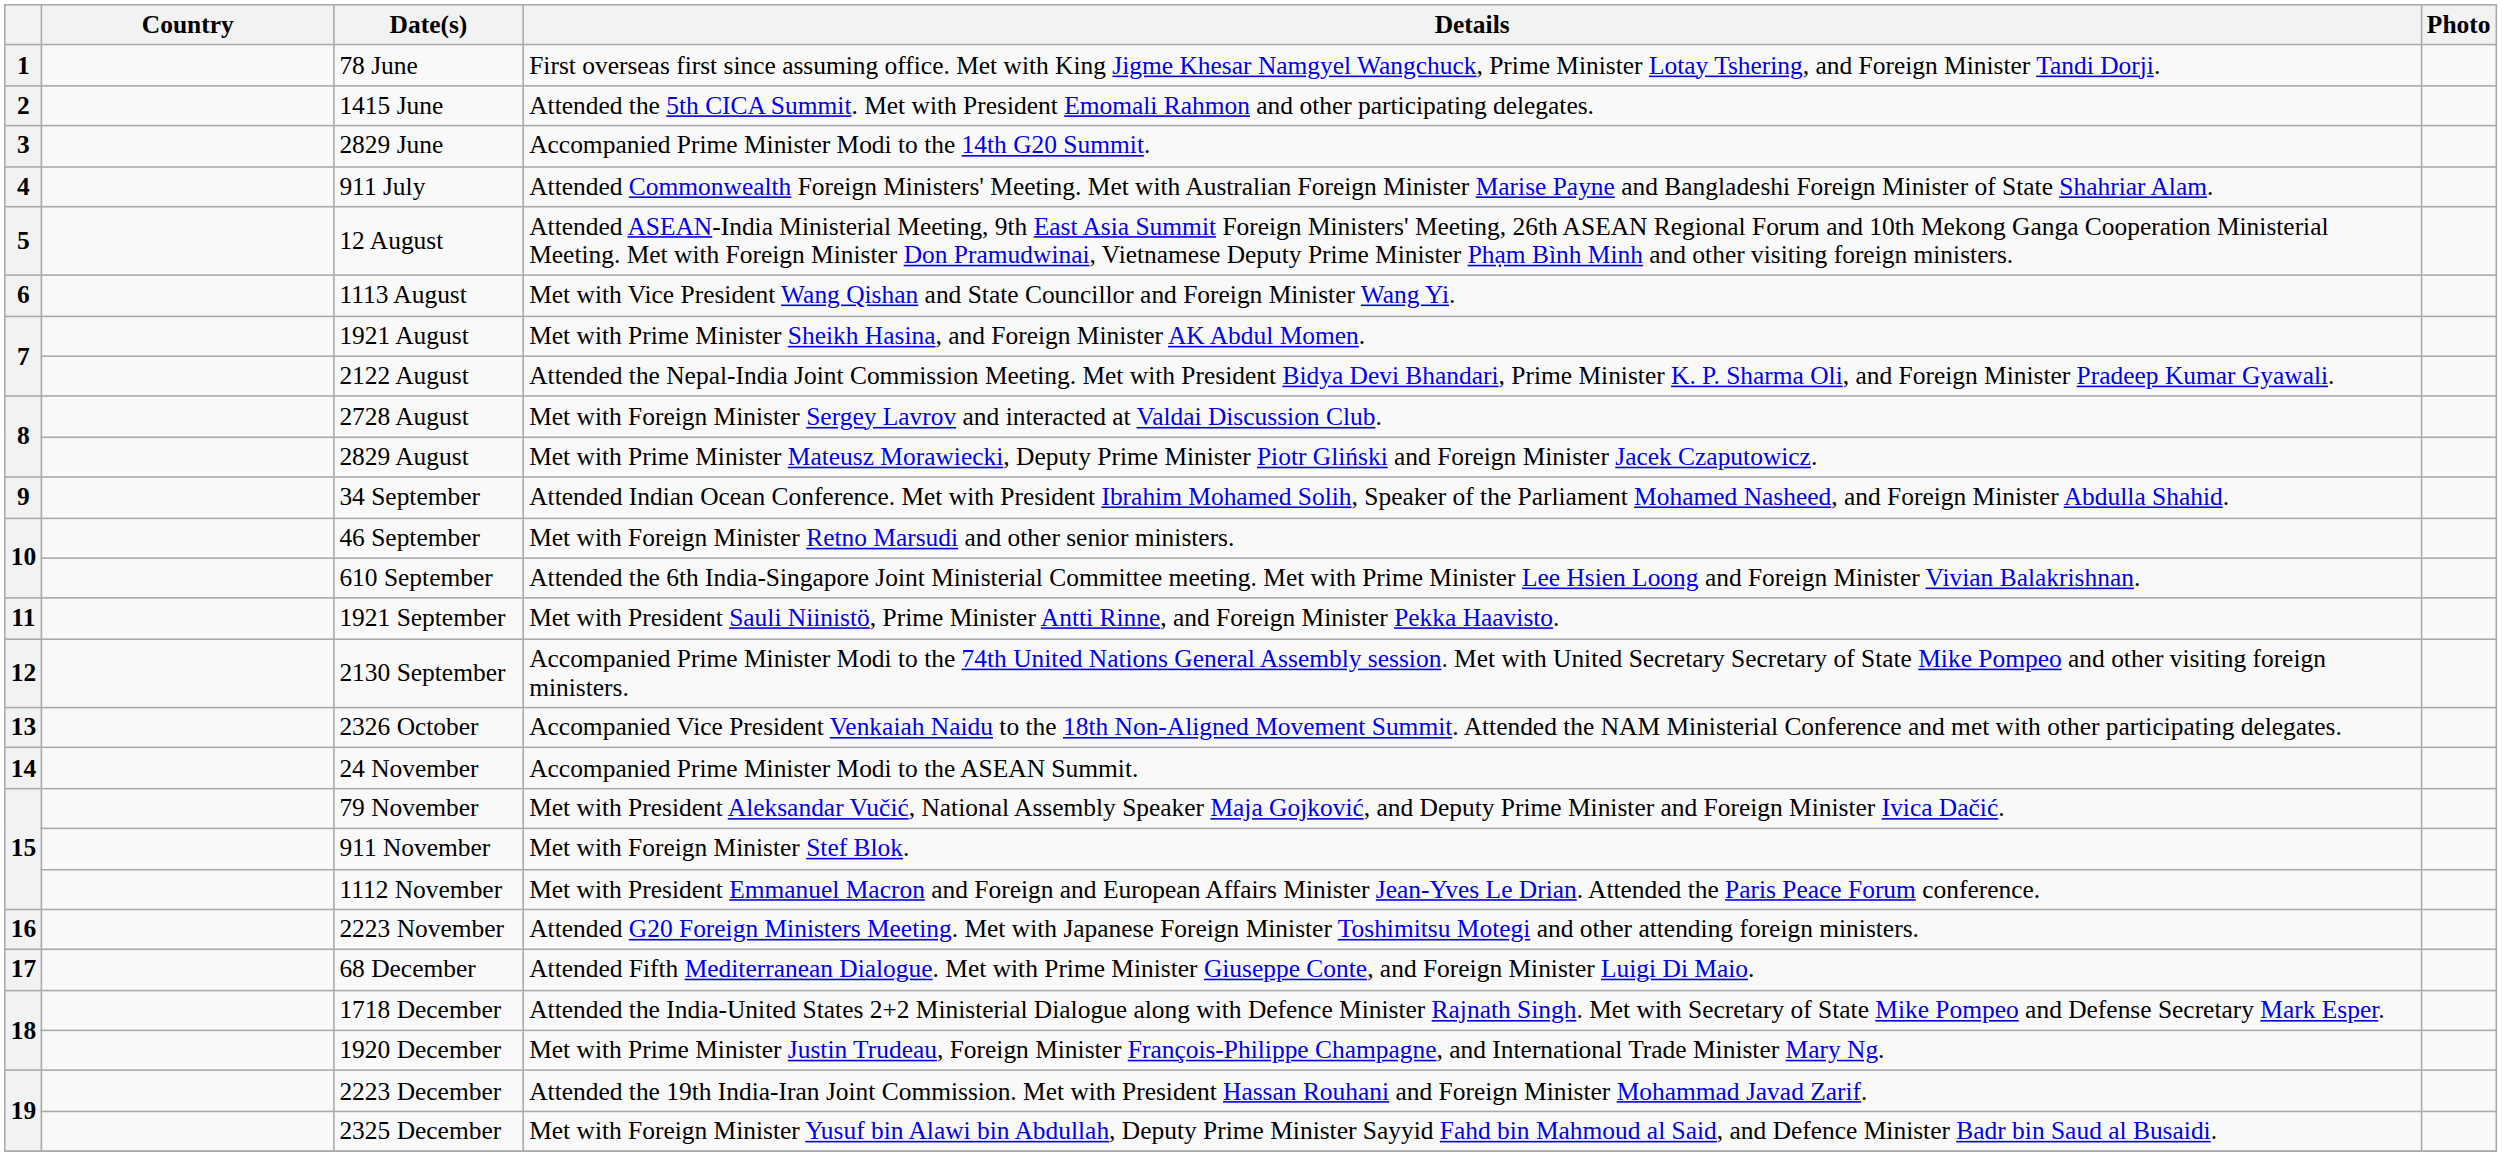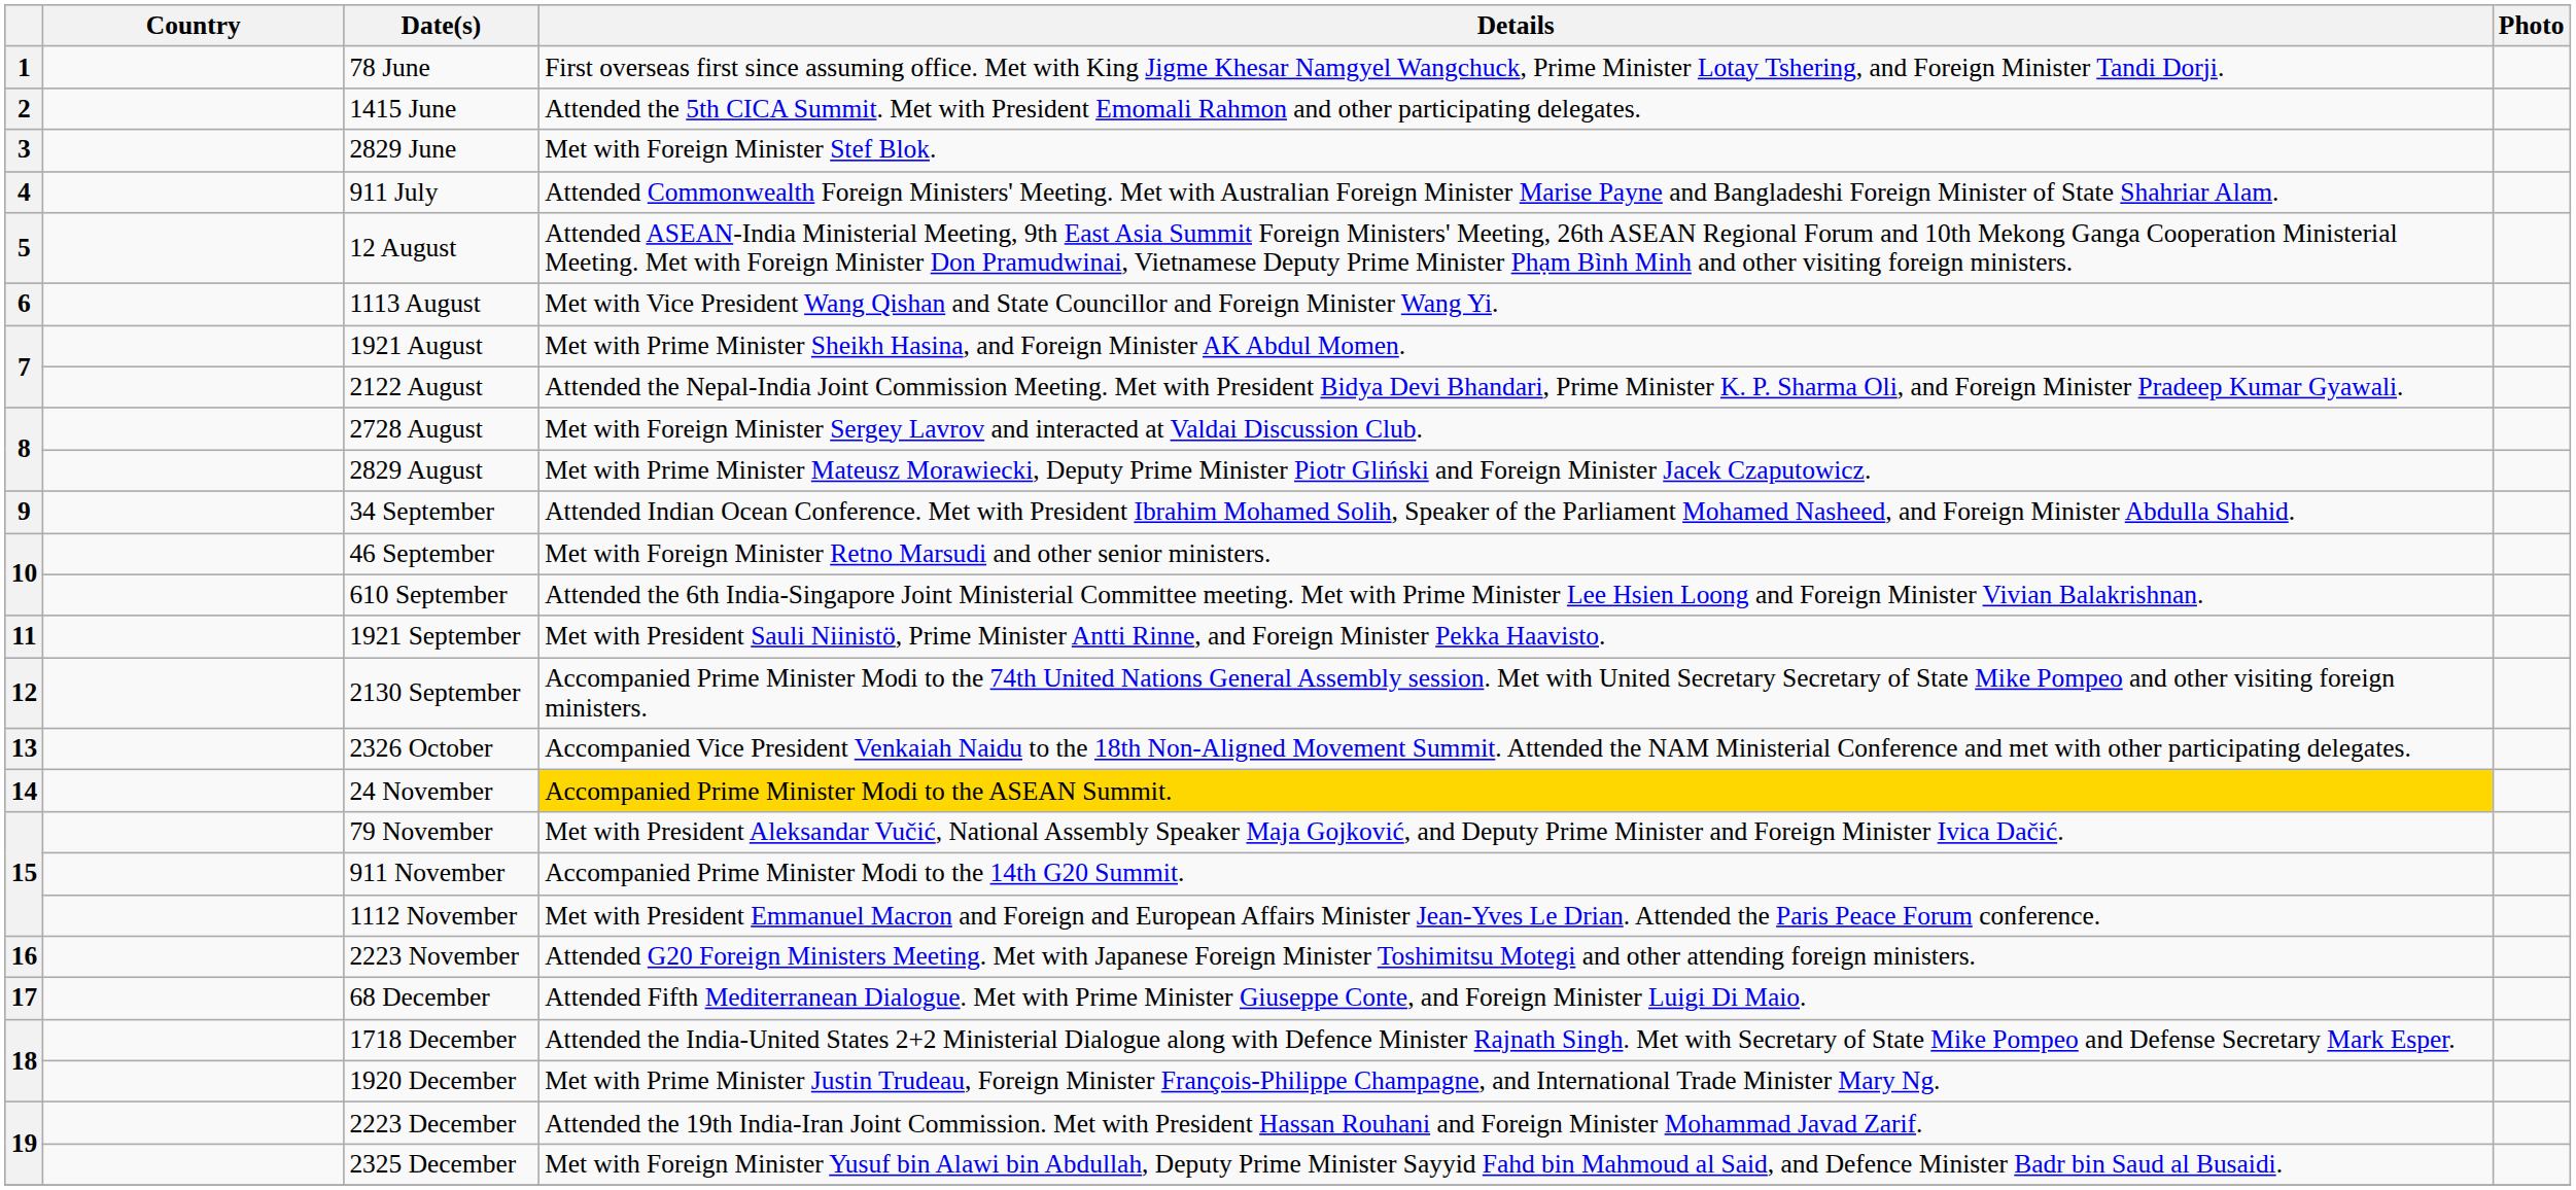 <table class="wikitable outercollapse sortable">
 <tr>
 <th></th>
 <th style="width:11em">Country</th>
 <th style="width:7em">Date(s)</th>
 <th class="unsortable">Details</th>
 <th>Photo</th>
 </tr>
 <tr>
 <th>1</th>
 <td></td>
 <td>78 June</td>
 <td>First overseas first since assuming office. Met with King <a href='#'>Jigme Khesar Namgyel Wangchuck</a>, Prime Minister <a href='#'>Lotay Tshering</a>, and Foreign Minister <a href='#'>Tandi Dorji</a>.</td>
 <td></td>
 </tr>
 <tr>
 <th>2</th>
 <td></td>
 <td>1415 June</td>
 <td>Attended the <a href='#'>5th CICA Summit</a>. Met with President <a href='#'>Emomali Rahmon</a> and other participating delegates.</td>
 <td></td>
 </tr>
 <tr>
 <th>3</th>
 <td></td>
 <td>2829 June</td>
-<td>Accompanied Prime Minister Modi to the <a href='#'>14th G20 Summit</a>.</td>
+<td>Met with Foreign Minister <a href='#'>Stef Blok</a>.</td>
 <td></td>
 </tr>
 <tr>
 <th>4</th>
 <td></td>
 <td>911 July</td>
 <td>Attended <a href='#'>Commonwealth</a> Foreign Ministers' Meeting. Met with Australian Foreign Minister <a href='#'>Marise Payne</a> and Bangladeshi Foreign Minister of State <a href='#'>Shahriar Alam</a>.</td>
 <td></td>
 </tr>
 <tr>
 <th>5</th>
 <td></td>
 <td>12 August</td>
 <td>Attended <a href='#'>ASEAN</a>-India Ministerial Meeting, 9th <a href='#'>East Asia Summit</a> Foreign Ministers' Meeting, 26th ASEAN Regional Forum and 10th Mekong Ganga Cooperation Ministerial Meeting. Met with Foreign Minister <a href='#'>Don Pramudwinai</a>, Vietnamese Deputy Prime Minister <a href='#'>Phạm Bình Minh</a> and other visiting foreign ministers.</td>
 <td></td>
 </tr>
 <tr>
 <th>6</th>
 <td></td>
 <td>1113 August</td>
 <td>Met with Vice President <a href='#'>Wang Qishan</a> and State Councillor and Foreign Minister <a href='#'>Wang Yi</a>.</td>
 <td></td>
 </tr>
 <tr>
 <th rowspan="2">7</th>
 <td></td>
 <td>1921 August</td>
 <td>Met with Prime Minister <a href='#'>Sheikh Hasina</a>, and Foreign Minister <a href='#'>AK Abdul Momen</a>.</td>
 <td></td>
 </tr>
 <tr>
 <td></td>
 <td>2122 August</td>
 <td>Attended the Nepal-India Joint Commission Meeting. Met with President <a href='#'>Bidya Devi Bhandari</a>, Prime Minister <a href='#'>K. P. Sharma Oli</a>, and Foreign Minister <a href='#'>Pradeep Kumar Gyawali</a>.</td>
 <td></td>
 </tr>
 <tr>
 <th rowspan="2">8</th>
 <td></td>
 <td>2728 August</td>
 <td>Met with Foreign Minister <a href='#'>Sergey Lavrov</a> and interacted at <a href='#'>Valdai Discussion Club</a>.</td>
 <td></td>
 </tr>
 <tr>
 <td></td>
 <td>2829 August</td>
 <td>Met with Prime Minister <a href='#'>Mateusz Morawiecki</a>, Deputy Prime Minister <a href='#'>Piotr Gliński</a> and Foreign Minister <a href='#'>Jacek Czaputowicz</a>.</td>
 <td></td>
 </tr>
 <tr>
 <th>9</th>
 <td></td>
 <td>34 September</td>
 <td>Attended Indian Ocean Conference. Met with President <a href='#'>Ibrahim Mohamed Solih</a>, Speaker of the Parliament <a href='#'>Mohamed Nasheed</a>, and Foreign Minister <a href='#'>Abdulla Shahid</a>.</td>
 <td></td>
 </tr>
 <tr>
 <th rowspan="2">10</th>
 <td></td>
 <td>46 September</td>
 <td>Met with Foreign Minister <a href='#'>Retno Marsudi</a> and other senior ministers.</td>
 </tr>
 <tr>
 <td></td>
 <td>610 September</td>
 <td>Attended the 6th India-Singapore Joint Ministerial Committee meeting. Met with Prime Minister <a href='#'>Lee Hsien Loong</a> and Foreign Minister <a href='#'>Vivian Balakrishnan</a>.</td>
 <td></td>
 </tr>
 <tr>
 <th>11</th>
 <td></td>
 <td>1921 September</td>
 <td>Met with President <a href='#'>Sauli Niinistö</a>, Prime Minister <a href='#'>Antti Rinne</a>, and Foreign Minister <a href='#'>Pekka Haavisto</a>.</td>
 <td></td>
 </tr>
 <tr>
 <th>12</th>
 <td><br></td>
 <td>2130 September</td>
 <td>Accompanied Prime Minister Modi to the <a href='#'>74th United Nations General Assembly session</a>. Met with United Secretary Secretary of State <a href='#'>Mike Pompeo</a> and other visiting foreign ministers.</td>
 <td></td>
 </tr>
 <tr>
 <th>13</th>
 <td></td>
 <td>2326 October</td>
 <td>Accompanied Vice President <a href='#'>Venkaiah Naidu</a> to the <a href='#'>18th Non-Aligned Movement Summit</a>. Attended the NAM Ministerial Conference and met with other participating delegates.</td>
 <td></td>
 </tr>
 <tr>
 <th>14</th>
 <td></td>
 <td>24 November</td>
-<td>Accompanied Prime Minister Modi to the ASEAN Summit.</td>
+<td style="background: gold;">Accompanied Prime Minister Modi to the ASEAN Summit.</td>
 <td></td>
 </tr>
 <tr>
 <th rowspan="3">15</th>
 <td></td>
 <td>79 November</td>
 <td>Met with President <a href='#'>Aleksandar Vučić</a>, National Assembly Speaker <a href='#'>Maja Gojković</a>, and Deputy Prime Minister and Foreign Minister <a href='#'>Ivica Dačić</a>.</td>
 <td></td>
 </tr>
 <tr>
 <td></td>
 <td>911 November</td>
-<td>Met with Foreign Minister <a href='#'>Stef Blok</a>.</td>
+<td>Accompanied Prime Minister Modi to the <a href='#'>14th G20 Summit</a>.</td>
 <td></td>
 </tr>
 <tr>
 <td></td>
 <td>1112 November</td>
 <td>Met with President <a href='#'>Emmanuel Macron</a> and Foreign and European Affairs Minister <a href='#'>Jean-Yves Le Drian</a>. Attended the <a href='#'>Paris Peace Forum</a> conference.</td>
 <td></td>
 </tr>
 <tr>
 <th>16</th>
 <td></td>
 <td>2223 November</td>
 <td>Attended <a href='#'>G20 Foreign Ministers Meeting</a>. Met with Japanese Foreign Minister <a href='#'>Toshimitsu Motegi</a> and other attending foreign ministers.</td>
 <td></td>
 </tr>
 <tr>
 <th>17</th>
 <td></td>
 <td>68 December</td>
 <td>Attended Fifth <a href='#'>Mediterranean Dialogue</a>. Met with Prime Minister <a href='#'>Giuseppe Conte</a>, and Foreign Minister <a href='#'>Luigi Di Maio</a>.</td>
 <td></td>
 </tr>
 <tr>
 <th rowspan="2">18</th>
 <td></td>
 <td>1718 December</td>
 <td>Attended the India-United States 2+2 Ministerial Dialogue along with Defence Minister <a href='#'>Rajnath Singh</a>. Met with Secretary of State <a href='#'>Mike Pompeo</a> and Defense Secretary <a href='#'>Mark Esper</a>.</td>
 <td></td>
 </tr>
 <tr>
 <td></td>
 <td>1920 December</td>
 <td>Met with Prime Minister <a href='#'>Justin Trudeau</a>, Foreign Minister <a href='#'>François-Philippe Champagne</a>, and International Trade Minister <a href='#'>Mary Ng</a>.</td>
 <td></td>
 </tr>
 <tr>
 <th rowspan="2">19</th>
 <td></td>
 <td>2223 December</td>
 <td>Attended the 19th India-Iran Joint Commission. Met with President <a href='#'>Hassan Rouhani</a> and Foreign Minister <a href='#'>Mohammad Javad Zarif</a>.</td>
 <td></td>
 </tr>
 <tr>
 <td></td>
 <td>2325 December</td>
 <td>Met with Foreign Minister <a href='#'>Yusuf bin Alawi bin Abdullah</a>, Deputy Prime Minister Sayyid <a href='#'>Fahd bin Mahmoud al Said</a>, and Defence Minister <a href='#'>Badr bin Saud al Busaidi</a>.</td>
 <td></td>
 </tr>
 <tr>
 </tr>
 </table>
